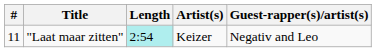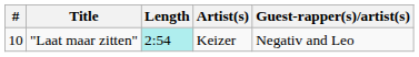 <table class="wikitable">
 <tr>
 <th>#</th>
 <th>Title</th>
 <th>Length</th>
 <th>Artist(s)</th>
 <th>Guest-rapper(s)/artist(s)</th>
 </tr>
 <tr>
-<td>11</td>
+<td>10</td>
 <td>"Laat maar zitten"</td>
 <td style="background: paleturquoise;">2:54</td>
 <td>Keizer</td>
 <td>Negativ and Leo</td>
 </tr>
 </table>
